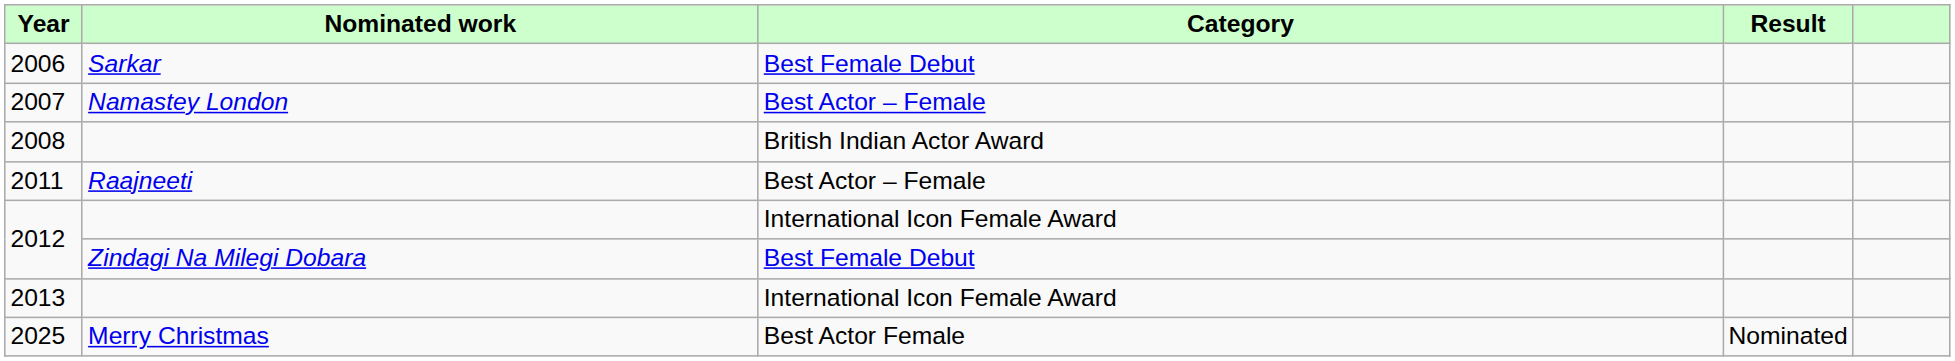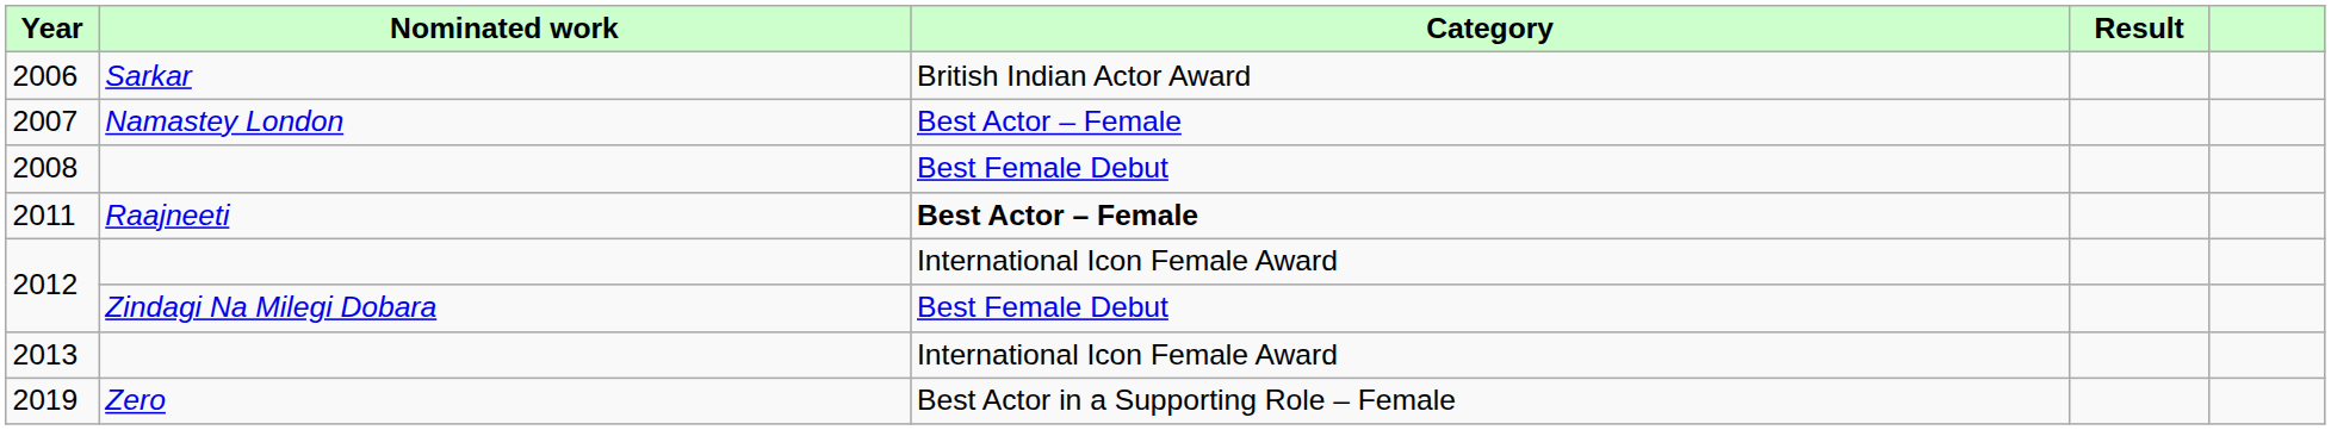 <table class="wikitable" style="width:100%;">
 <tr style="background:#cfc; text-align:center;">
 <td scope="col" style="width:4%;"><strong>Year</strong></td>
 <td scope="col" style="width:35%;"><strong>Nominated work</strong></td>
 <td scope="col" style="width:50%;"><strong>Category</strong></td>
 <td scope="col" style="width:6%;"><strong>Result</strong></td>
 <td scope="col" style="width:5%;"><strong></strong></td>
 </tr>
 <tr>
 <td>2006</td>
 <td><em><a href='#'>Sarkar</a></em></td>
-<td><a href='#'>Best Female Debut</a></td>
+<td>British Indian Actor Award</td>
 <td></td>
 <td style="text-align:center;"></td>
 </tr>
 <tr>
 <td>2007</td>
 <td><em><a href='#'>Namastey London</a></em></td>
 <td><a href='#'>Best Actor – Female</a></td>
 <td></td>
 <td style="text-align:center;"></td>
 </tr>
 <tr>
 <td>2008</td>
 <td></td>
-<td>British Indian Actor Award</td>
+<td><a href='#'>Best Female Debut</a></td>
 <td></td>
 <td style="text-align:center;"></td>
 </tr>
 <tr>
 <td>2011</td>
 <td><em><a href='#'>Raajneeti</a></em></td>
-<td>Best Actor – Female</td>
+<td><strong>Best Actor – Female</strong></td>
 <td></td>
 <td style="text-align:center;"></td>
 </tr>
 <tr>
 <td rowspan="2">2012</td>
 <td></td>
 <td>International Icon Female Award</td>
 <td></td>
 <td style="text-align:center;"></td>
 </tr>
 <tr>
 <td><em><a href='#'>Zindagi Na Milegi Dobara</a></em></td>
 <td><a href='#'>Best Female Debut</a></td>
 <td></td>
 <td style="text-align:center;"></td>
 </tr>
 <tr>
 <td>2013</td>
 <td></td>
 <td>International Icon Female Award</td>
 <td></td>
 <td style="text-align:center;"></td>
 </tr>
 <tr>
-<td>2025</td>
-<td><a href='#'>Merry Christmas</a></td>
-<td>Best Actor Female</td>
-<td>Nominated</td>
-<td style="text-align: center;"></td>
+<td>2019</td>
+<td><em><a href='#'>Zero</a></em></td>
+<td>Best Actor in a Supporting Role – Female</td>
+<td></td>
+<td style="text-align:center;"></td>
 </tr>
 </table>
